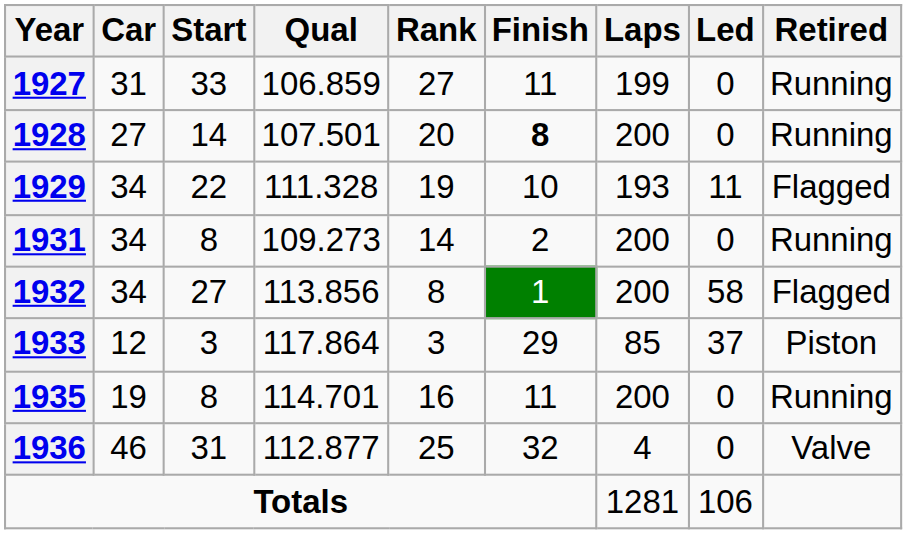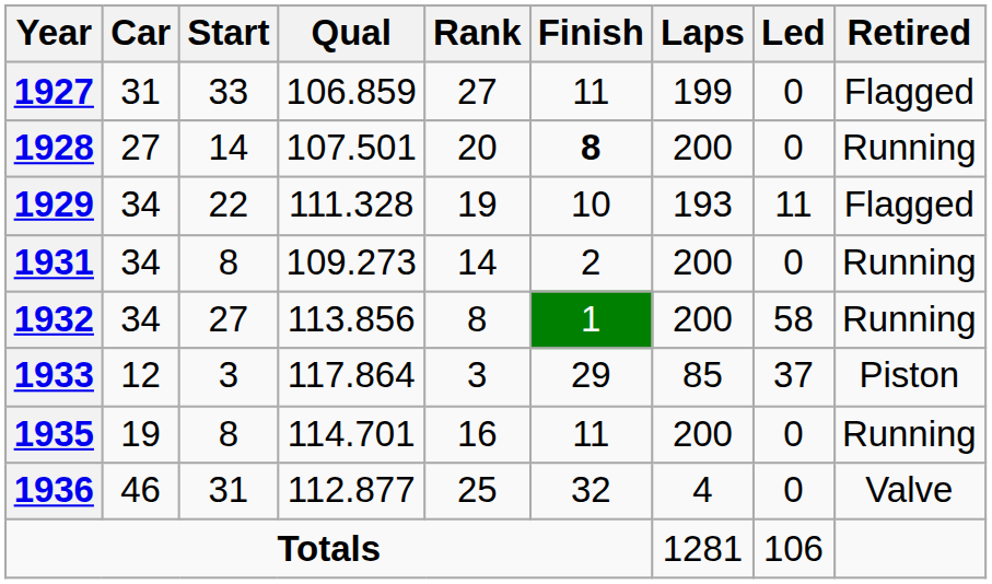 <table class="wikitable" style="text-align:center">
 <tr>
 <th>Year</th>
 <th>Car</th>
 <th>Start</th>
 <th>Qual</th>
 <th>Rank</th>
 <th>Finish</th>
 <th>Laps</th>
 <th>Led</th>
 <th>Retired</th>
 </tr>
 <tr>
 <th><a href='#'>1927</a></th>
 <td>31</td>
 <td>33</td>
 <td>106.859</td>
 <td>27</td>
 <td>11</td>
 <td>199</td>
 <td>0</td>
-<td>Running</td>
+<td>Flagged</td>
 </tr>
 <tr>
 <th><a href='#'>1928</a></th>
 <td>27</td>
 <td>14</td>
 <td>107.501</td>
 <td>20</td>
 <td><strong>8</strong></td>
 <td>200</td>
 <td>0</td>
 <td>Running</td>
 </tr>
 <tr>
 <th><a href='#'>1929</a></th>
 <td>34</td>
 <td>22</td>
 <td>111.328</td>
 <td>19</td>
 <td>10</td>
 <td>193</td>
 <td>11</td>
 <td>Flagged</td>
 </tr>
 <tr>
 <th><a href='#'>1931</a></th>
 <td>34</td>
 <td>8</td>
 <td>109.273</td>
 <td>14</td>
 <td>2</td>
 <td>200</td>
 <td>0</td>
 <td>Running</td>
 </tr>
 <tr>
 <th><a href='#'>1932</a></th>
 <td>34</td>
 <td>27</td>
 <td>113.856</td>
 <td>8</td>
 <td style="background:green;color:white">1</td>
 <td>200</td>
 <td>58</td>
-<td>Flagged</td>
+<td>Running</td>
 </tr>
 <tr>
 <th><a href='#'>1933</a></th>
 <td>12</td>
 <td>3</td>
 <td>117.864</td>
 <td>3</td>
 <td>29</td>
 <td>85</td>
 <td>37</td>
 <td>Piston</td>
 </tr>
 <tr>
 <th><a href='#'>1935</a></th>
 <td>19</td>
 <td>8</td>
 <td>114.701</td>
 <td>16</td>
 <td>11</td>
 <td>200</td>
 <td>0</td>
 <td>Running</td>
 </tr>
 <tr>
 <th><a href='#'>1936</a></th>
 <td>46</td>
 <td>31</td>
 <td>112.877</td>
 <td>25</td>
 <td>32</td>
 <td>4</td>
 <td>0</td>
 <td>Valve</td>
 </tr>
 <tr>
 <td colspan=6><strong>Totals</strong></td>
 <td>1281</td>
 <td>106</td>
 <td></td>
 </tr>
 </table>
